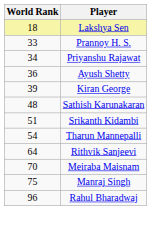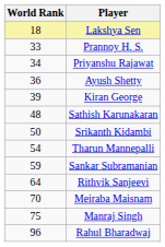 <table class="wikitable sortable" style="text-align:center;">
 <tr>
 <th>World Rank</th>
 <th>Player</th>
 </tr>
 <tr style="background:#f7f6a8">
 <td>18</td>
 <td><a href='#'>Lakshya Sen</a></td>
 </tr>
 <tr>
 <td>33</td>
 <td><a href='#'>Prannoy H. S.</a></td>
 </tr>
 <tr>
 <td>34</td>
 <td><a href='#'>Priyanshu Rajawat</a></td>
 </tr>
 <tr>
 <td>36</td>
 <td><a href='#'>Ayush Shetty</a></td>
 </tr>
 <tr>
 <td>39</td>
 <td><a href='#'>Kiran George</a></td>
 </tr>
 <tr>
 <td>48</td>
 <td><a href='#'>Sathish Karunakaran</a></td>
 </tr>
 <tr>
-<td>51</td>
+<td>50</td>
 <td><a href='#'>Srikanth Kidambi</a></td>
 </tr>
 <tr>
 <td>54</td>
 <td><a href='#'>Tharun Mannepalli</a></td>
+</tr>
+<tr>
+<td>59</td>
+<td><a href='#'>Sankar Subramanian</a></td>
 </tr>
 <tr>
 <td>64</td>
 <td><a href='#'>Rithvik Sanjeevi</a></td>
 </tr>
 <tr>
 <td>70</td>
 <td><a href='#'>Meiraba Maisnam</a></td>
 </tr>
 <tr>
 <td>75</td>
 <td><a href='#'>Manraj Singh</a></td>
 </tr>
 <tr>
 <td>96</td>
 <td><a href='#'>Rahul Bharadwaj</a></td>
 </tr>
 </table>
